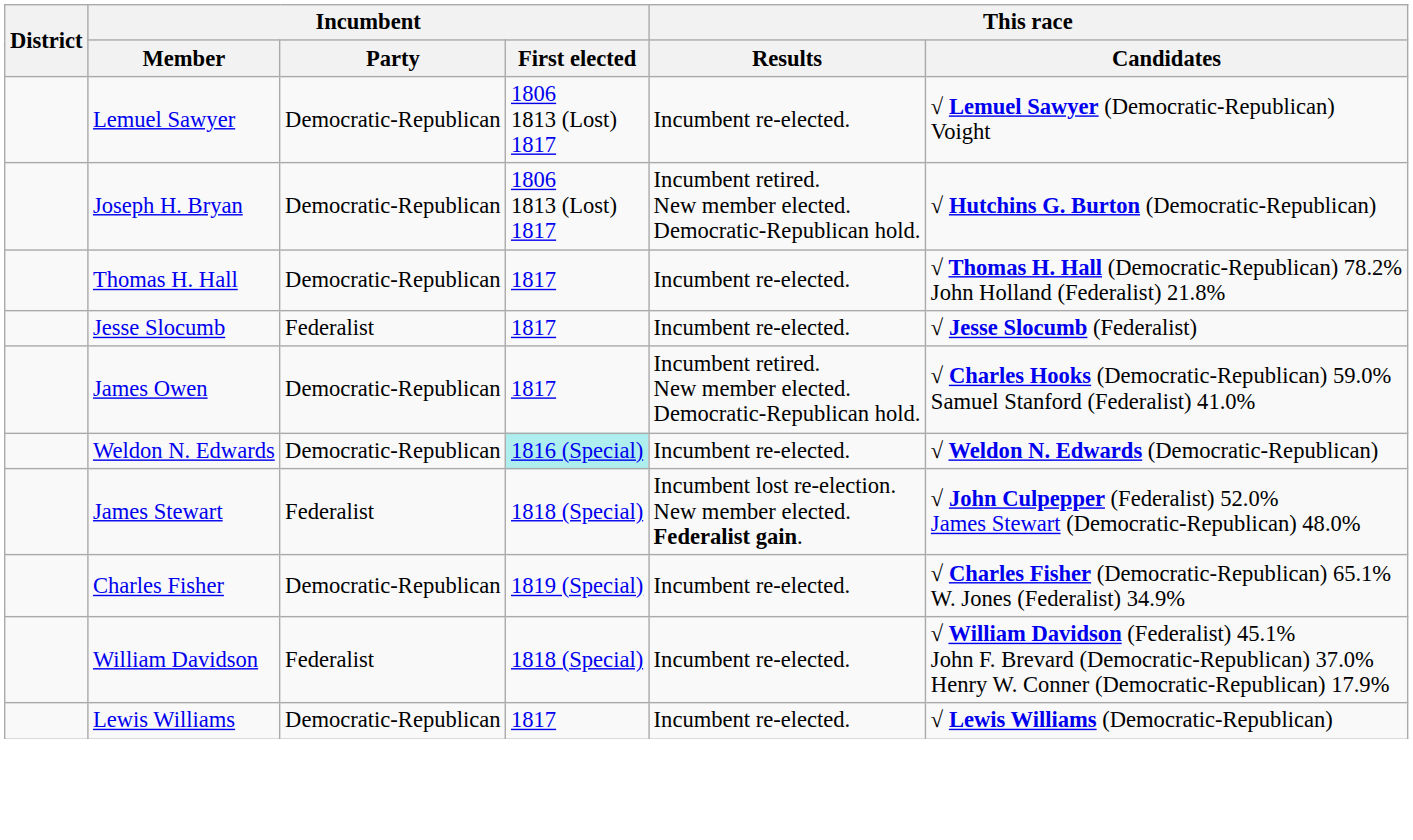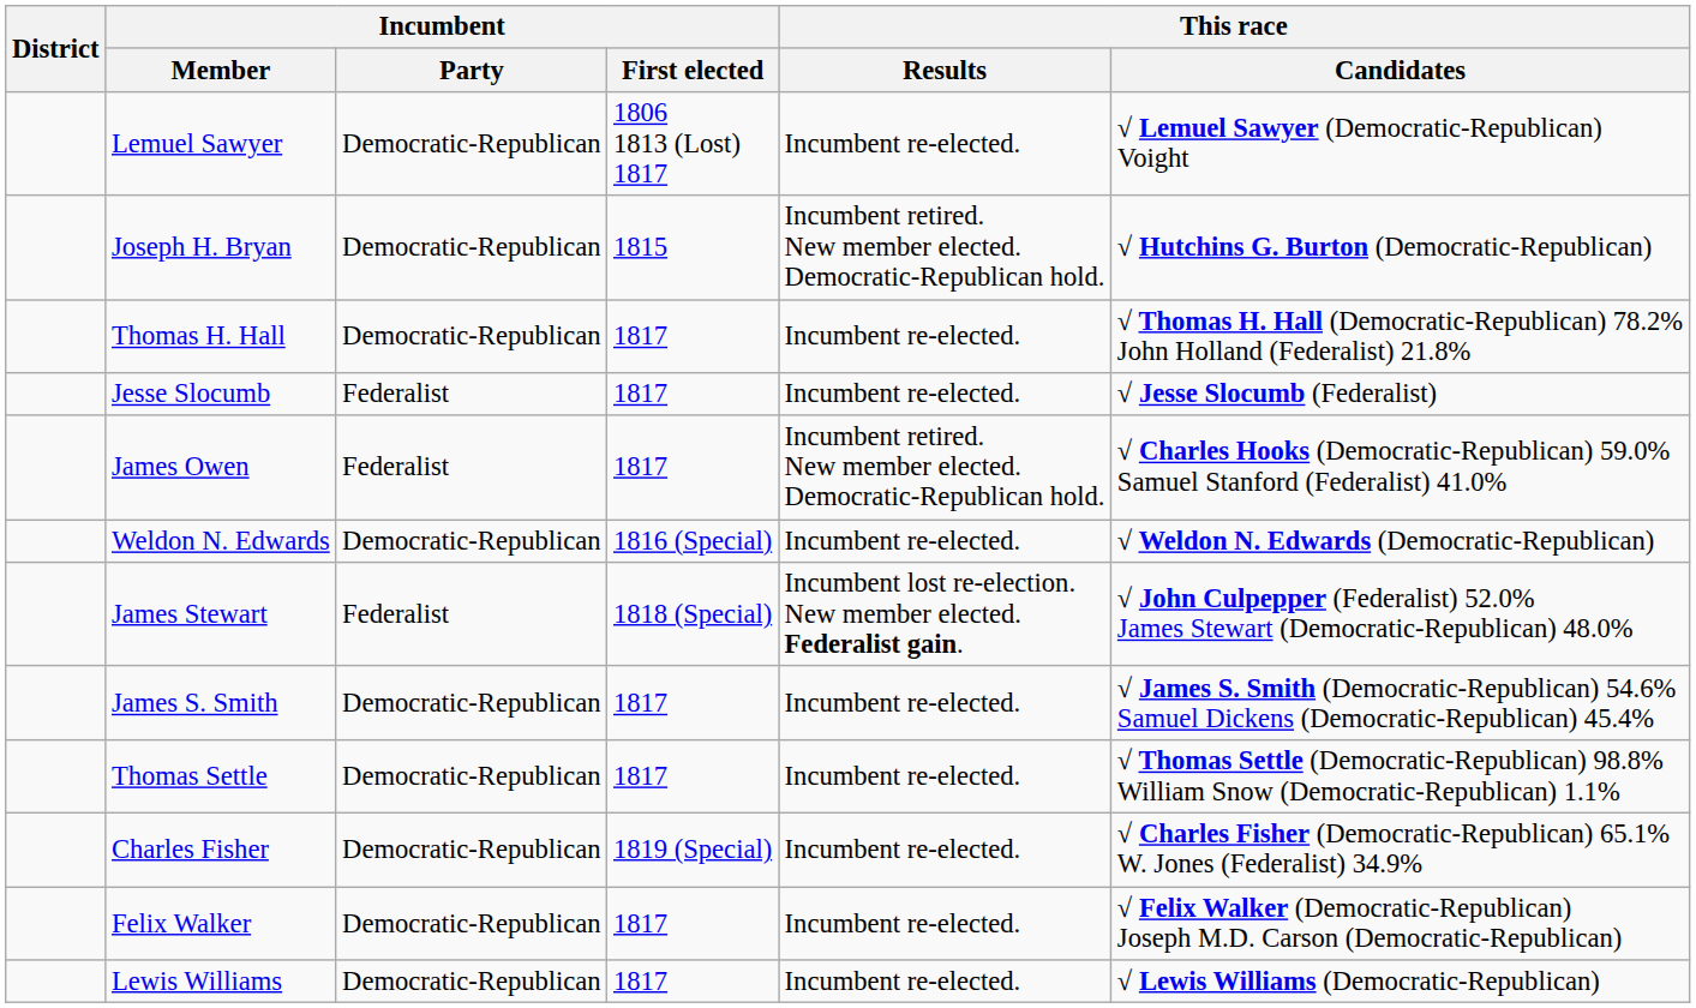 <table class=wikitable>
 <tr>
 <th rowspan=2>District</th>
 <th colspan=3>Incumbent</th>
 <th colspan=2>This race</th>
 </tr>
 <tr>
 <th>Member</th>
 <th>Party</th>
 <th>First elected</th>
 <th>Results</th>
 <th>Candidates</th>
 </tr>
 <tr>
 <td></td>
 <td><a href='#'>Lemuel Sawyer</a></td>
 <td>Democratic-Republican</td>
 <td><a href='#'>1806</a><br>1813 (Lost)<br><a href='#'>1817</a></td>
 <td>Incumbent re-elected.</td>
 <td nowrap><strong>√ <a href='#'>Lemuel Sawyer</a></strong> (Democratic-Republican)<br>Voight</td>
 </tr>
 <tr>
 <td></td>
 <td><a href='#'>Joseph H. Bryan</a></td>
 <td>Democratic-Republican</td>
-<td><a href='#'>1806</a><br>1813 (Lost)<br><a href='#'>1817</a></td>
+<td><a href='#'>1815</a></td>
 <td>Incumbent retired.<br>New member elected.<br>Democratic-Republican hold.</td>
 <td nowrap><strong>√ <a href='#'>Hutchins G. Burton</a></strong> (Democratic-Republican)</td>
 </tr>
 <tr>
 <td></td>
 <td><a href='#'>Thomas H. Hall</a></td>
 <td>Democratic-Republican</td>
 <td><a href='#'>1817</a></td>
 <td>Incumbent re-elected.</td>
 <td nowrap><strong>√ <a href='#'>Thomas H. Hall</a></strong> (Democratic-Republican) 78.2%<br>John Holland (Federalist) 21.8%</td>
 </tr>
 <tr>
 <td></td>
 <td><a href='#'>Jesse Slocumb</a></td>
 <td>Federalist</td>
 <td><a href='#'>1817</a></td>
 <td>Incumbent re-elected.</td>
 <td nowrap><strong>√ <a href='#'>Jesse Slocumb</a></strong> (Federalist)</td>
 </tr>
 <tr>
 <td></td>
 <td><a href='#'>James Owen</a></td>
-<td>Democratic-Republican</td>
+<td>Federalist</td>
 <td><a href='#'>1817</a></td>
 <td>Incumbent retired.<br>New member elected.<br>Democratic-Republican hold.</td>
 <td nowrap><strong>√ <a href='#'>Charles Hooks</a></strong> (Democratic-Republican) 59.0%<br>Samuel Stanford (Federalist) 41.0%</td>
 </tr>
 <tr>
 <td></td>
 <td><a href='#'>Weldon N. Edwards</a></td>
 <td>Democratic-Republican</td>
-<td style="background: paleturquoise;"><a href='#'>1816 (Special)</a></td>
+<td><a href='#'>1816 (Special)</a></td>
 <td>Incumbent re-elected.</td>
 <td nowrap><strong>√ <a href='#'>Weldon N. Edwards</a></strong> (Democratic-Republican)</td>
 </tr>
 <tr>
 <td></td>
 <td><a href='#'>James Stewart</a></td>
 <td>Federalist</td>
 <td><a href='#'>1818 (Special)</a></td>
 <td>Incumbent lost re-election.<br>New member elected.<br><strong>Federalist gain</strong>.</td>
 <td nowrap><strong>√ <a href='#'>John Culpepper</a></strong> (Federalist) 52.0%<br><a href='#'>James Stewart</a> (Democratic-Republican) 48.0%</td>
 </tr>
 <tr>
 <td></td>
+<td><a href='#'>James S. Smith</a></td>
+<td>Democratic-Republican</td>
+<td><a href='#'>1817</a></td>
+<td>Incumbent re-elected.</td>
+<td nowrap><strong>√ <a href='#'>James S. Smith</a></strong> (Democratic-Republican) 54.6%<br><a href='#'>Samuel Dickens</a> (Democratic-Republican) 45.4%</td>
+</tr>
+<tr>
+<td></td>
+<td><a href='#'>Thomas Settle</a></td>
+<td>Democratic-Republican</td>
+<td><a href='#'>1817</a></td>
+<td>Incumbent re-elected.</td>
+<td nowrap><strong>√ <a href='#'>Thomas Settle</a></strong> (Democratic-Republican) 98.8%<br>William Snow (Democratic-Republican) 1.1%</td>
+</tr>
+<tr>
+<td></td>
 <td><a href='#'>Charles Fisher</a></td>
 <td>Democratic-Republican</td>
 <td><a href='#'>1819 (Special)</a></td>
 <td>Incumbent re-elected.</td>
 <td nowrap><strong>√ <a href='#'>Charles Fisher</a></strong> (Democratic-Republican) 65.1%<br>W. Jones (Federalist) 34.9%</td>
 </tr>
 <tr>
 <td></td>
-<td><a href='#'>William Davidson</a></td>
-<td>Federalist</td>
-<td><a href='#'>1818 (Special)</a></td>
+<td><a href='#'>Felix Walker</a></td>
+<td>Democratic-Republican</td>
+<td><a href='#'>1817</a></td>
 <td>Incumbent re-elected.</td>
-<td nowrap><strong>√ <a href='#'>William Davidson</a></strong> (Federalist) 45.1%<br>John F. Brevard (Democratic-Republican) 37.0%<br>Henry W. Conner (Democratic-Republican) 17.9%</td>
+<td nowrap><strong>√ <a href='#'>Felix Walker</a></strong> (Democratic-Republican)<br>Joseph M.D. Carson (Democratic-Republican)</td>
 </tr>
 <tr>
 <td></td>
 <td><a href='#'>Lewis Williams</a></td>
 <td>Democratic-Republican</td>
 <td><a href='#'>1817</a></td>
 <td>Incumbent re-elected.</td>
 <td nowrap><strong>√ <a href='#'>Lewis Williams</a></strong> (Democratic-Republican)</td>
 </tr>
 </table>
